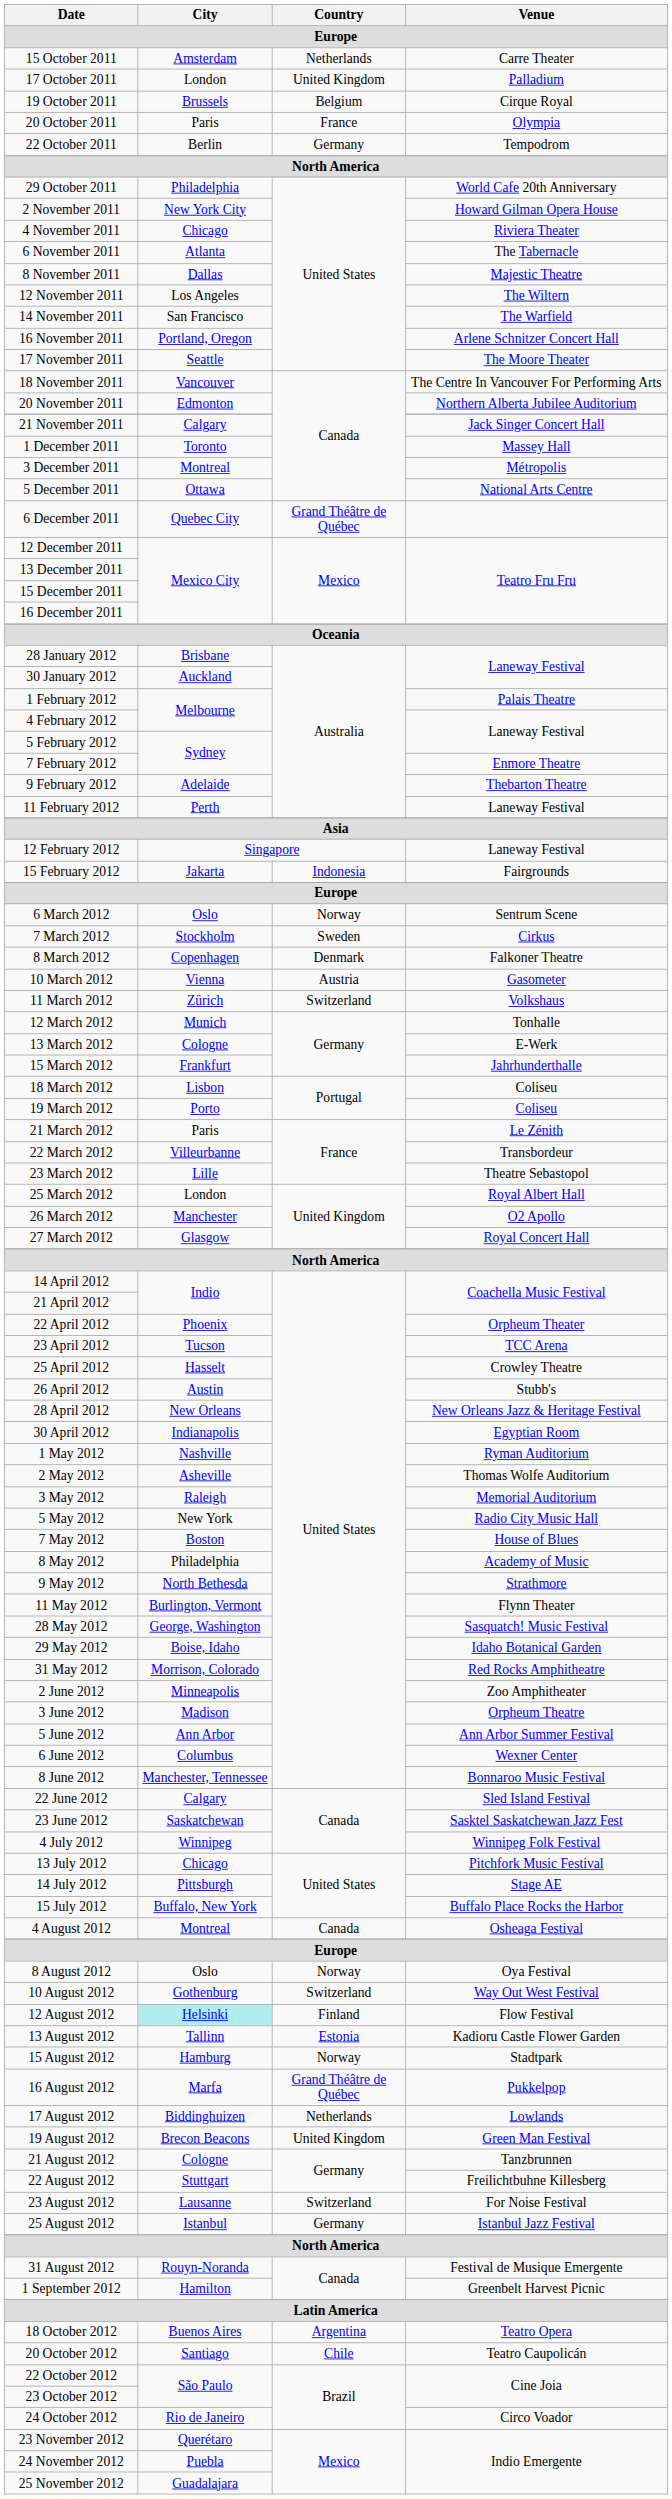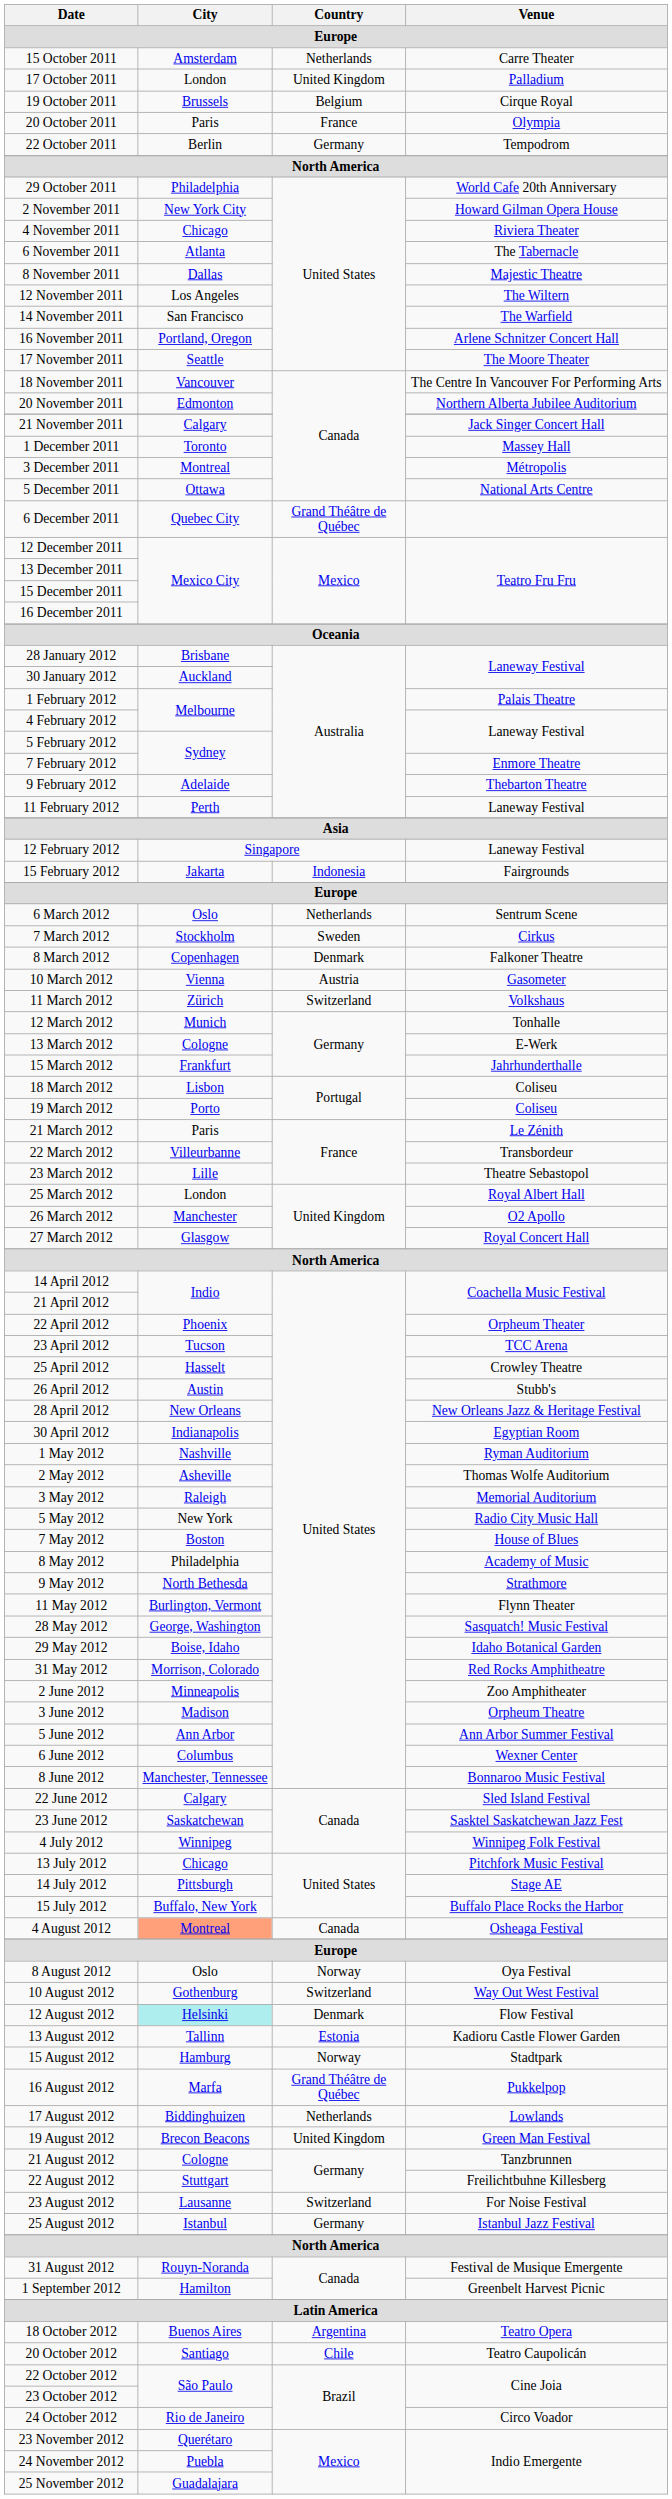 <table class="wikitable">
 <tr>
 <th width="150">Date</th>
 <th width="150">City</th>
 <th width="150">Country</th>
 <th width="300">Venue</th>
 </tr>
 <tr bgcolor="#DDDDDD">
 <td align="center" colspan="4"><strong>Europe</strong></td>
 </tr>
 <tr>
 <td align="center">15 October 2011</td>
 <td align="center"><a href='#'>Amsterdam</a></td>
 <td align="center">Netherlands</td>
 <td align="center">Carre Theater</td>
 </tr>
 <tr>
 <td align="center">17 October 2011</td>
 <td align="center">London</td>
 <td align="center">United Kingdom</td>
 <td align="center"><a href='#'>Palladium</a></td>
 </tr>
 <tr>
 <td align="center">19 October 2011</td>
 <td align="center"><a href='#'>Brussels</a></td>
 <td align="center">Belgium</td>
 <td align="center">Cirque Royal</td>
 </tr>
 <tr>
 <td align="center">20 October 2011</td>
 <td align="center">Paris</td>
 <td align="center">France</td>
 <td align="center"><a href='#'>Olympia</a></td>
 </tr>
 <tr>
 <td align="center">22 October 2011</td>
 <td align="center">Berlin</td>
 <td align="center">Germany</td>
 <td align="center">Tempodrom</td>
 </tr>
 <tr>
 </tr>
 <tr bgcolor="DDDDDD">
 <td align="center" colspan="4"><strong>North America</strong></td>
 </tr>
 <tr>
 <td align="center">29 October 2011</td>
 <td align="center"><a href='#'>Philadelphia</a></td>
 <td align="center" rowspan="9">United States</td>
 <td align="center"><a href='#'>World Cafe</a> 20th Anniversary</td>
 </tr>
 <tr>
 <td align="center">2 November 2011</td>
 <td align="center"><a href='#'>New York City</a></td>
 <td align="center"><a href='#'>Howard Gilman Opera House</a></td>
 </tr>
 <tr>
 <td align="center">4 November 2011</td>
 <td align="center"><a href='#'>Chicago</a></td>
 <td align="center"><a href='#'>Riviera Theater</a></td>
 </tr>
 <tr>
 <td align="center">6 November 2011</td>
 <td align="center"><a href='#'>Atlanta</a></td>
 <td align="center">The <a href='#'>Tabernacle</a></td>
 </tr>
 <tr>
 <td align="center">8 November 2011</td>
 <td align="center"><a href='#'>Dallas</a></td>
 <td align="center"><a href='#'>Majestic Theatre</a></td>
 </tr>
 <tr>
 <td align="center">12 November 2011</td>
 <td align="center">Los Angeles</td>
 <td align="center"><a href='#'>The Wiltern</a></td>
 </tr>
 <tr>
 <td align="center">14 November 2011</td>
 <td align="center">San Francisco</td>
 <td align="center"><a href='#'>The Warfield</a></td>
 </tr>
 <tr>
 <td align="center">16 November 2011</td>
 <td align="center"><a href='#'>Portland, Oregon</a></td>
 <td align="center"><a href='#'>Arlene Schnitzer Concert Hall</a></td>
 </tr>
 <tr>
 <td align="center">17 November 2011</td>
 <td align="center"><a href='#'>Seattle</a></td>
 <td align="center"><a href='#'>The Moore Theater</a></td>
 </tr>
 <tr>
 <td align="center">18 November 2011</td>
 <td align="center"><a href='#'>Vancouver</a></td>
 <td align="center" rowspan="7">Canada</td>
 <td align="center">The Centre In Vancouver For Performing Arts</td>
 </tr>
 <tr>
 <td align="center">20 November 2011</td>
 <td align="center"><a href='#'>Edmonton</a></td>
 <td align="center"><a href='#'>Northern Alberta Jubilee Auditorium</a></td>
 </tr>
 <tr>
 </tr>
 <tr>
 <td align="center">21 November 2011</td>
 <td align="center"><a href='#'>Calgary</a></td>
 <td align="center"><a href='#'>Jack Singer Concert Hall</a></td>
 </tr>
 <tr>
 <td align="center">1 December 2011</td>
 <td align="center"><a href='#'>Toronto</a></td>
 <td align="center"><a href='#'>Massey Hall</a></td>
 </tr>
 <tr>
 <td align="center">3 December 2011</td>
 <td align="center"><a href='#'>Montreal</a></td>
 <td align="center"><a href='#'>Métropolis</a></td>
 </tr>
 <tr>
 <td align="center">5 December 2011</td>
 <td align="center"><a href='#'>Ottawa</a></td>
 <td align="center"><a href='#'>National Arts Centre</a></td>
 </tr>
 <tr>
 <td align="center">6 December 2011</td>
 <td align="center"><a href='#'>Quebec City</a></td>
 <td align="center"><a href='#'>Grand Théâtre de Québec</a></td>
 </tr>
 <tr>
 <td align="center">12 December 2011</td>
 <td align="center" rowspan="4"><a href='#'>Mexico City</a></td>
 <td align="center" rowspan="4"><a href='#'>Mexico</a></td>
 <td align="center" rowspan="4"><a href='#'>Teatro Fru Fru</a></td>
 </tr>
 <tr>
 <td align="center">13 December 2011</td>
 </tr>
 <tr>
 <td align="center">15 December 2011</td>
 </tr>
 <tr>
 <td align="center">16 December 2011</td>
 </tr>
 <tr>
 </tr>
 <tr bgcolor="DDDDDD">
 <td align="center" colspan="4"><strong>Oceania</strong></td>
 </tr>
 <tr>
 <td align="center">28 January 2012</td>
 <td align="center"><a href='#'>Brisbane</a></td>
 <td align="center" rowspan="8">Australia</td>
 <td align="center" rowspan="2"><a href='#'>Laneway Festival</a></td>
 </tr>
 <tr>
 <td align="center">30 January 2012</td>
 <td align="center"><a href='#'>Auckland</a></td>
 </tr>
 <tr>
 <td align="center">1 February 2012</td>
 <td align="center" rowspan="2"><a href='#'>Melbourne</a></td>
 <td align="center"><a href='#'>Palais Theatre</a></td>
 </tr>
 <tr>
 <td align="center">4 February 2012</td>
 <td align="center" rowspan="2">Laneway Festival</td>
 </tr>
 <tr>
 <td align="center">5 February 2012</td>
 <td align="center" rowspan="2"><a href='#'>Sydney</a></td>
 </tr>
 <tr>
 <td align="center">7 February 2012</td>
 <td align="center"><a href='#'>Enmore Theatre</a></td>
 </tr>
 <tr>
 <td align="center">9 February 2012</td>
 <td align="center"><a href='#'>Adelaide</a></td>
 <td align="center"><a href='#'>Thebarton Theatre</a></td>
 </tr>
 <tr>
 <td align="center">11 February 2012</td>
 <td align="center"><a href='#'>Perth</a></td>
 <td align="center">Laneway Festival</td>
 </tr>
 <tr>
 </tr>
 <tr bgcolor="#DDDDDD">
 <td align="center" colspan="4"><strong>Asia</strong></td>
 </tr>
 <tr>
 <td align="center">12 February 2012</td>
 <td align="center" colspan="2"><a href='#'>Singapore</a></td>
 <td align="center">Laneway Festival</td>
 </tr>
 <tr>
 <td align="center">15 February 2012</td>
 <td align="center"><a href='#'>Jakarta</a></td>
 <td align="center"><a href='#'>Indonesia</a></td>
 <td align="center">Fairgrounds</td>
 </tr>
 <tr>
 </tr>
 <tr bgcolor="#DDDDDD">
 <td align="center" colspan="4"><strong>Europe</strong></td>
 </tr>
 <tr>
 <td align="center">6 March 2012</td>
 <td align="center"><a href='#'>Oslo</a></td>
-<td align="center">Norway</td>
+<td align="center">Netherlands</td>
 <td align="center">Sentrum Scene</td>
 </tr>
 <tr>
 <td align="center">7 March 2012</td>
 <td align="center"><a href='#'>Stockholm</a></td>
 <td align="center">Sweden</td>
 <td align="center"><a href='#'>Cirkus</a></td>
 </tr>
 <tr>
 <td align="center">8 March 2012</td>
 <td align="center"><a href='#'>Copenhagen</a></td>
 <td align="center">Denmark</td>
 <td align="center">Falkoner Theatre</td>
 </tr>
 <tr>
 <td align="center">10 March 2012</td>
 <td align="center"><a href='#'>Vienna</a></td>
 <td align="center">Austria</td>
 <td align="center"><a href='#'>Gasometer</a></td>
 </tr>
 <tr>
 <td align="center">11 March 2012</td>
 <td align="center"><a href='#'>Zürich</a></td>
 <td align="center">Switzerland</td>
 <td align="center"><a href='#'>Volkshaus</a></td>
 </tr>
 <tr>
 <td align="center">12 March 2012</td>
 <td align="center"><a href='#'>Munich</a></td>
 <td align="center" rowspan="3">Germany</td>
 <td align="center">Tonhalle</td>
 </tr>
 <tr>
 <td align="center">13 March 2012</td>
 <td align="center"><a href='#'>Cologne</a></td>
 <td align="center">E-Werk</td>
 </tr>
 <tr>
 <td align="center">15 March 2012</td>
 <td align="center"><a href='#'>Frankfurt</a></td>
 <td align="center"><a href='#'>Jahrhunderthalle</a></td>
 </tr>
 <tr>
 <td align="center">18 March 2012</td>
 <td align="center"><a href='#'>Lisbon</a></td>
 <td align="center" rowspan="2">Portugal</td>
 <td align="center">Coliseu</td>
 </tr>
 <tr>
 <td align="center">19 March 2012</td>
 <td align="center"><a href='#'>Porto</a></td>
 <td align="center"><a href='#'>Coliseu</a></td>
 </tr>
 <tr>
 <td align="center">21 March 2012</td>
 <td align="center">Paris</td>
 <td align="center" rowspan="3">France</td>
 <td align="center"><a href='#'>Le Zénith</a></td>
 </tr>
 <tr>
 <td align="center">22 March 2012</td>
 <td align="center"><a href='#'>Villeurbanne</a></td>
 <td align="center">Transbordeur</td>
 </tr>
 <tr>
 <td align="center">23 March 2012</td>
 <td align="center"><a href='#'>Lille</a></td>
 <td align="center">Theatre Sebastopol</td>
 </tr>
 <tr>
 <td align="center">25 March 2012</td>
 <td align="center">London</td>
 <td align="center" rowspan="3">United Kingdom</td>
 <td align="center"><a href='#'>Royal Albert Hall</a></td>
 </tr>
 <tr>
 <td align="center">26 March 2012</td>
 <td align="center"><a href='#'>Manchester</a></td>
 <td align="center"><a href='#'>O2 Apollo</a></td>
 </tr>
 <tr>
 <td align="center">27 March 2012</td>
 <td align="center"><a href='#'>Glasgow</a></td>
 <td align="center"><a href='#'>Royal Concert Hall</a></td>
 </tr>
 <tr>
 </tr>
 <tr bgcolor="DDDDDD">
 <td align="center" colspan="4"><strong>North America</strong></td>
 </tr>
 <tr>
 <td align="center">14 April 2012</td>
 <td align="center" rowspan="2"><a href='#'>Indio</a></td>
 <td align="center" rowspan="24">United States</td>
 <td align="center" rowspan="2"><a href='#'>Coachella Music Festival</a></td>
 </tr>
 <tr>
 <td align="center">21 April 2012</td>
 </tr>
 <tr>
 <td align="center">22 April 2012</td>
 <td align="center"><a href='#'>Phoenix</a></td>
 <td align="center"><a href='#'>Orpheum Theater</a></td>
 </tr>
 <tr>
 <td align="center">23 April 2012</td>
 <td align="center"><a href='#'>Tucson</a></td>
 <td align="center"><a href='#'>TCC Arena</a></td>
 </tr>
 <tr>
 <td align="center">25 April 2012</td>
 <td align="center"><a href='#'>Hasselt</a></td>
 <td align="center">Crowley Theatre</td>
 </tr>
 <tr>
 <td align="center">26 April 2012</td>
 <td align="center"><a href='#'>Austin</a></td>
 <td align="center">Stubb's</td>
 </tr>
 <tr>
 <td align="center">28 April 2012</td>
 <td align="center"><a href='#'>New Orleans</a></td>
 <td align="center"><a href='#'>New Orleans Jazz & Heritage Festival</a></td>
 </tr>
 <tr>
 <td align="center">30 April 2012</td>
 <td align="center"><a href='#'>Indianapolis</a></td>
 <td align="center"><a href='#'>Egyptian Room</a></td>
 </tr>
 <tr>
 <td align="center">1 May 2012</td>
 <td align="center"><a href='#'>Nashville</a></td>
 <td align="center"><a href='#'>Ryman Auditorium</a></td>
 </tr>
 <tr>
 <td align="center">2 May 2012</td>
 <td align="center"><a href='#'>Asheville</a></td>
 <td align="center">Thomas Wolfe Auditorium</td>
 </tr>
 <tr>
 <td align="center">3 May 2012</td>
 <td align="center"><a href='#'>Raleigh</a></td>
 <td align="center"><a href='#'>Memorial Auditorium</a></td>
 </tr>
 <tr>
 <td align="center">5 May 2012</td>
 <td align="center">New York</td>
 <td align="center"><a href='#'>Radio City Music Hall</a></td>
 </tr>
 <tr>
 <td align="center">7 May 2012</td>
 <td align="center"><a href='#'>Boston</a></td>
 <td align="center"><a href='#'>House of Blues</a></td>
 </tr>
 <tr>
 <td align="center">8 May 2012</td>
 <td align="center">Philadelphia</td>
 <td align="center"><a href='#'>Academy of Music</a></td>
 </tr>
 <tr>
 <td align="center">9 May 2012</td>
 <td align="center"><a href='#'>North Bethesda</a></td>
 <td align="center"><a href='#'>Strathmore</a></td>
 </tr>
 <tr>
 <td align="center">11 May 2012</td>
 <td align="center"><a href='#'>Burlington, Vermont</a></td>
 <td align="center">Flynn Theater</td>
 </tr>
 <tr>
 <td align="center">28 May 2012</td>
 <td align="center"><a href='#'>George, Washington</a></td>
 <td align="center"><a href='#'>Sasquatch! Music Festival</a></td>
 </tr>
 <tr>
 <td align="center">29 May 2012</td>
 <td align="center"><a href='#'>Boise, Idaho</a></td>
 <td align="center"><a href='#'>Idaho Botanical Garden</a></td>
 </tr>
 <tr>
 <td align="center">31 May 2012</td>
 <td align="center"><a href='#'>Morrison, Colorado</a></td>
 <td align="center"><a href='#'>Red Rocks Amphitheatre</a></td>
 </tr>
 <tr>
 <td align="center">2 June 2012</td>
 <td align="center"><a href='#'>Minneapolis</a></td>
 <td align="center">Zoo Amphitheater</td>
 </tr>
 <tr>
 <td align="center">3 June 2012</td>
 <td align="center"><a href='#'>Madison</a></td>
 <td align="center"><a href='#'>Orpheum Theatre</a></td>
 </tr>
 <tr>
 <td align="center">5 June 2012</td>
 <td align="center"><a href='#'>Ann Arbor</a></td>
 <td align="center"><a href='#'>Ann Arbor Summer Festival</a></td>
 </tr>
 <tr>
 <td align="center">6 June 2012</td>
 <td align="center"><a href='#'>Columbus</a></td>
 <td align="center"><a href='#'>Wexner Center</a></td>
 </tr>
 <tr>
 <td align="center">8 June 2012</td>
 <td align="center"><a href='#'>Manchester, Tennessee</a></td>
 <td align="center"><a href='#'>Bonnaroo Music Festival</a></td>
 </tr>
 <tr>
 <td align="center">22 June 2012</td>
 <td align="center"><a href='#'>Calgary</a></td>
 <td align="center" rowspan="3">Canada</td>
 <td align="center"><a href='#'>Sled Island Festival</a></td>
 </tr>
 <tr>
 <td align="center">23 June 2012</td>
 <td align="center"><a href='#'>Saskatchewan</a></td>
 <td align="center"><a href='#'>Sasktel Saskatchewan Jazz Fest</a></td>
 </tr>
 <tr>
 <td align="center">4 July 2012</td>
 <td align="center"><a href='#'>Winnipeg</a></td>
 <td align="center"><a href='#'>Winnipeg Folk Festival</a></td>
 </tr>
 <tr>
 <td align="center">13 July 2012</td>
 <td align="center"><a href='#'>Chicago</a></td>
 <td align="center" rowspan="3">United States</td>
 <td align="center"><a href='#'>Pitchfork Music Festival</a></td>
 </tr>
 <tr>
 <td align="center">14 July 2012</td>
 <td align="center"><a href='#'>Pittsburgh</a></td>
 <td align="center"><a href='#'>Stage AE</a></td>
 </tr>
 <tr>
 <td align="center">15 July 2012</td>
 <td align="center"><a href='#'>Buffalo, New York</a></td>
 <td align="center"><a href='#'>Buffalo Place Rocks the Harbor</a></td>
 </tr>
 <tr>
 <td align="center">4 August 2012</td>
-<td align="center"><a href='#'>Montreal</a></td>
+<td align="center" style="background: lightsalmon;"><a href='#'>Montreal</a></td>
 <td align="center">Canada</td>
 <td align="center"><a href='#'>Osheaga Festival</a></td>
 </tr>
 <tr>
 </tr>
 <tr bgcolor="#DDDDDD">
 <td align="center" colspan="4"><strong>Europe</strong></td>
 </tr>
 <tr>
 <td align="center">8 August 2012</td>
 <td align="center">Oslo</td>
 <td align="center">Norway</td>
 <td align="center">Oya Festival</td>
 </tr>
 <tr>
 <td align="center">10 August 2012</td>
 <td align="center"><a href='#'>Gothenburg</a></td>
 <td align="center">Switzerland</td>
 <td align="center"><a href='#'>Way Out West Festival</a></td>
 </tr>
 <tr>
 <td align="center">12 August 2012</td>
 <td align="center" style="background: paleturquoise;"><a href='#'>Helsinki</a></td>
-<td align="center">Finland</td>
+<td align="center">Denmark</td>
 <td align="center">Flow Festival</td>
 </tr>
 <tr>
 <td align="center">13 August 2012</td>
 <td align="center"><a href='#'>Tallinn</a></td>
 <td align="center"><a href='#'>Estonia</a></td>
 <td align="center">Kadioru Castle Flower Garden</td>
 </tr>
 <tr>
 <td align="center">15 August 2012</td>
 <td align="center"><a href='#'>Hamburg</a></td>
 <td align="center">Norway</td>
 <td align="center">Stadtpark</td>
 </tr>
 <tr>
 <td align="center">16 August 2012</td>
 <td align="center"><a href='#'>Marfa</a></td>
 <td align="center"><a href='#'>Grand Théâtre de Québec</a></td>
 <td align="center"><a href='#'>Pukkelpop</a></td>
 </tr>
 <tr>
 <td align="center">17 August 2012</td>
 <td align="center"><a href='#'>Biddinghuizen</a></td>
 <td align="center">Netherlands</td>
 <td align="center"><a href='#'>Lowlands</a></td>
 </tr>
 <tr>
 <td align="center">19 August 2012</td>
 <td align="center"><a href='#'>Brecon Beacons</a></td>
 <td align="center">United Kingdom</td>
 <td align="center"><a href='#'>Green Man Festival</a></td>
 </tr>
 <tr>
 <td align="center">21 August 2012</td>
 <td align="center"><a href='#'>Cologne</a></td>
 <td align="center" rowspan="2">Germany</td>
 <td align="center">Tanzbrunnen</td>
 </tr>
 <tr>
 <td align="center">22 August 2012</td>
 <td align="center"><a href='#'>Stuttgart</a></td>
 <td align="center">Freilichtbuhne Killesberg</td>
 </tr>
 <tr>
 <td align="center">23 August 2012</td>
 <td align="center"><a href='#'>Lausanne</a></td>
 <td align="center">Switzerland</td>
 <td align="center">For Noise Festival</td>
 </tr>
 <tr>
 <td align="center">25 August 2012</td>
 <td align="center"><a href='#'>Istanbul</a></td>
 <td align="center">Germany</td>
 <td align="center"><a href='#'>Istanbul Jazz Festival</a></td>
 </tr>
 <tr>
 </tr>
 <tr bgcolor="DDDDDD">
 <td align="center" colspan="4"><strong>North America</strong></td>
 </tr>
 <tr>
 <td align="center">31 August 2012</td>
 <td align="center"><a href='#'>Rouyn-Noranda</a></td>
 <td align="center" rowspan="2">Canada</td>
 <td align="center">Festival de Musique Emergente</td>
 </tr>
 <tr>
 <td align="center">1 September 2012</td>
 <td align="center"><a href='#'>Hamilton</a></td>
 <td align="center">Greenbelt Harvest Picnic</td>
 </tr>
 <tr>
 </tr>
 <tr bgcolor="DDDDDD">
 <td align="center" colspan="4"><strong>Latin America</strong></td>
 </tr>
 <tr>
 <td align="center">18 October 2012</td>
 <td align="center"><a href='#'>Buenos Aires</a></td>
 <td align="center"><a href='#'>Argentina</a></td>
 <td align="center"><a href='#'>Teatro Opera</a></td>
 </tr>
 <tr>
 <td align="center">20 October 2012</td>
 <td align="center"><a href='#'>Santiago</a></td>
 <td align="center"><a href='#'>Chile</a></td>
 <td align="center">Teatro Caupolicán</td>
 </tr>
 <tr>
 <td align="center">22 October 2012</td>
 <td rowspan=2 align="center"><a href='#'>São Paulo</a></td>
 <td rowspan=3 align="center">Brazil</td>
 <td rowspan=2 align="center">Cine Joia</td>
 </tr>
 <tr>
 <td align="center">23 October 2012</td>
 </tr>
 <tr>
 <td align="center">24 October 2012</td>
 <td align="center"><a href='#'>Rio de Janeiro</a></td>
 <td align="center">Circo Voador</td>
 </tr>
 <tr>
 <td align="center">23 November 2012</td>
 <td align="center"><a href='#'>Querétaro</a></td>
 <td rowspan=3 align="center"><a href='#'>Mexico</a></td>
 <td rowspan=3 align="center">Indio Emergente</td>
 </tr>
 <tr>
 <td align="center">24 November 2012</td>
 <td align="center"><a href='#'>Puebla</a></td>
 </tr>
 <tr>
 <td align="center">25 November 2012</td>
 <td align="center"><a href='#'>Guadalajara</a></td>
 </tr>
 </table>
